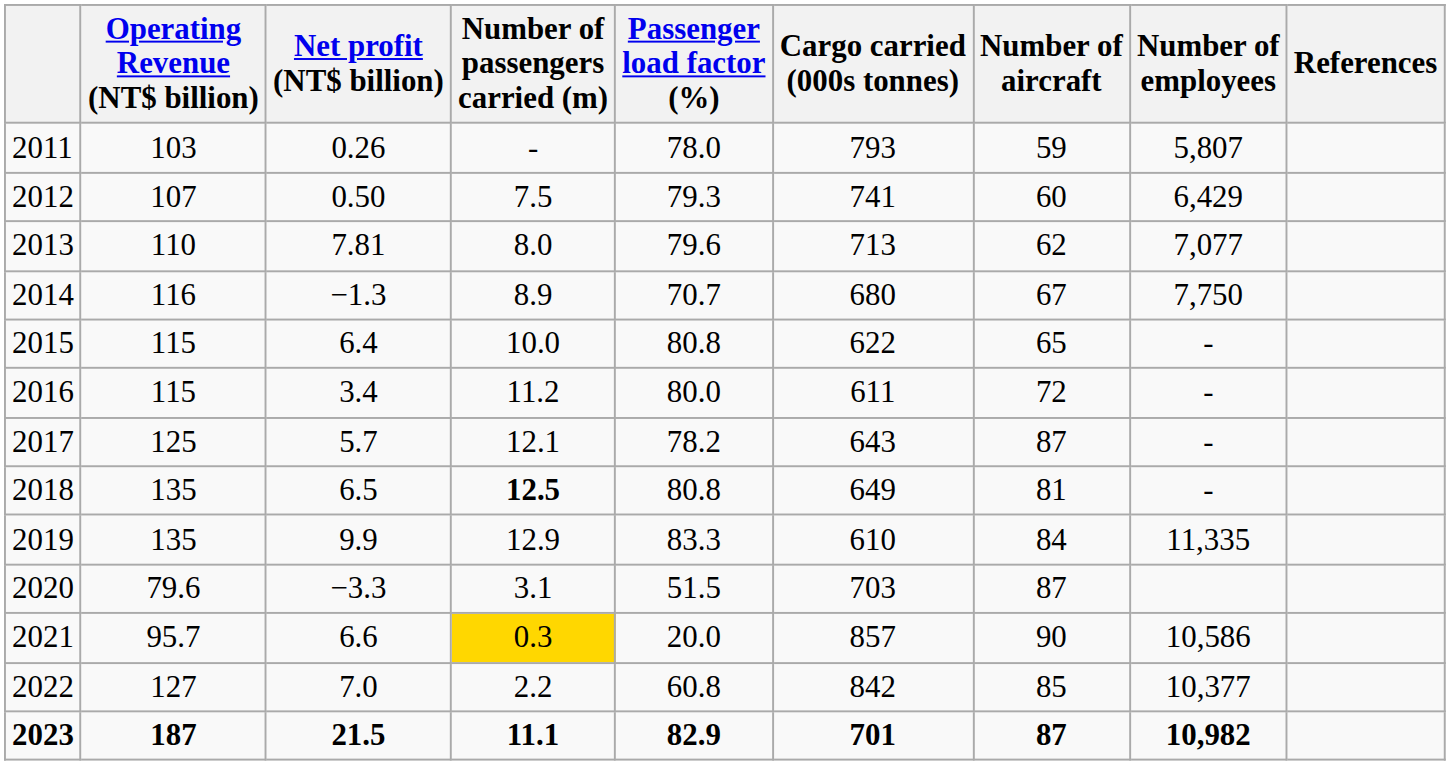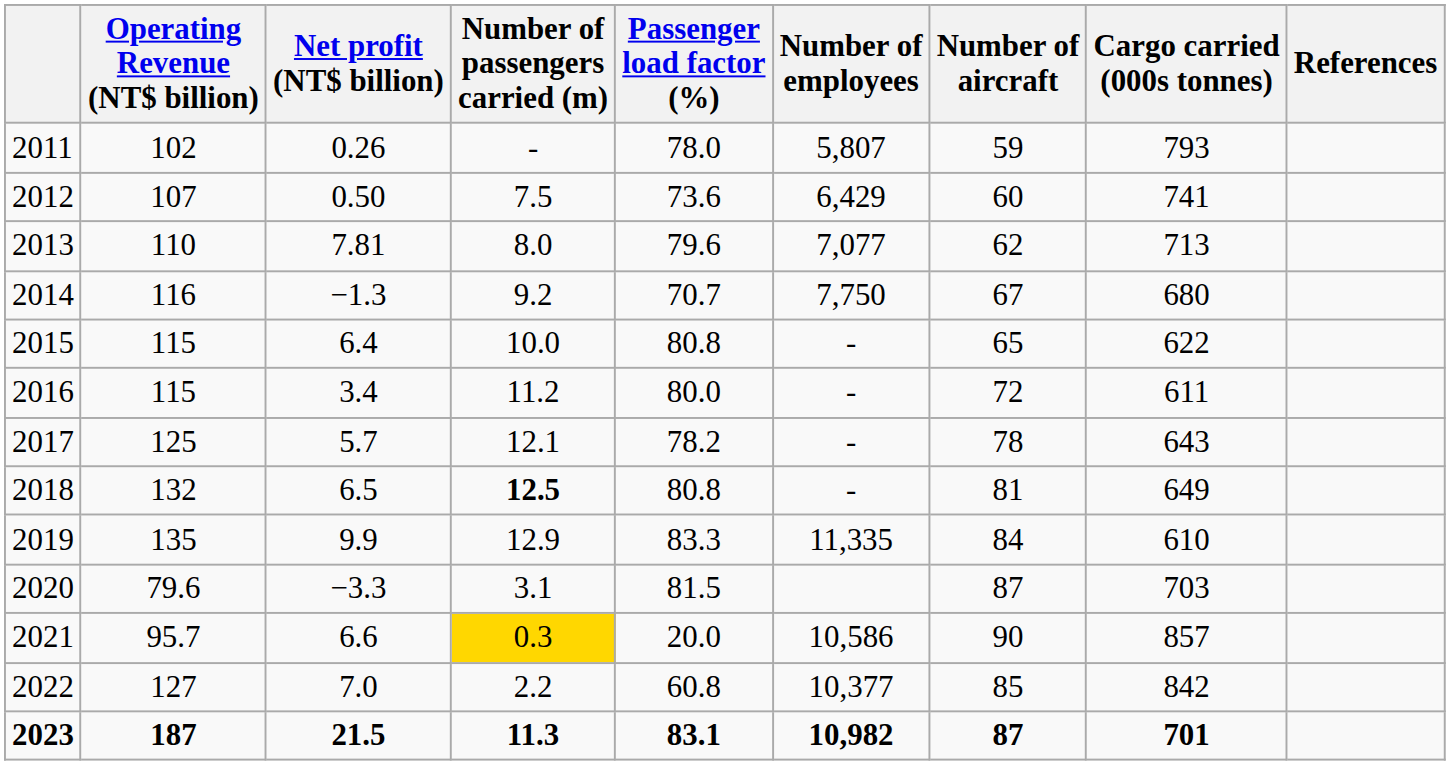 <table class="wikitable" style="text-align:center; ">
 <tr>
 <th></th>
 <th><a href='#'>Operating<br>Revenue</a><br>(NT$ billion)</th>
 <th><a href='#'>Net profit</a><br>(NT$ billion)</th>
 <th>Number of<br>passengers<br>carried (m)</th>
 <th><a href='#'>Passenger<br>load factor</a><br>(%)</th>
+<th>Number of<br>employees</th>
+<th>Number of<br>aircraft</th>
 <th>Cargo carried<br>(000s tonnes)</th>
-<th>Number of<br>aircraft</th>
-<th>Number of<br>employees</th>
 <th>References</th>
 </tr>
 <tr>
 <td align="left">2011</td>
-<td>103</td>
+<td>102</td>
 <td>0.26</td>
 <td>-</td>
 <td>78.0</td>
+<td>5,807</td>
+<td>59</td>
 <td>793</td>
-<td>59</td>
-<td>5,807</td>
 <td></td>
 </tr>
 <tr>
 <td align="left">2012</td>
 <td>107</td>
 <td>0.50</td>
 <td>7.5</td>
-<td>79.3</td>
+<td>73.6</td>
+<td>6,429</td>
+<td>60</td>
 <td>741</td>
-<td>60</td>
-<td>6,429</td>
 <td></td>
 </tr>
 <tr>
 <td align="left">2013</td>
 <td>110</td>
 <td>7.81</td>
 <td>8.0</td>
 <td>79.6</td>
+<td>7,077</td>
+<td>62</td>
 <td>713</td>
-<td>62</td>
-<td>7,077</td>
 <td></td>
 </tr>
 <tr>
 <td align="left">2014</td>
 <td>116</td>
 <td><span>−1.3</span></td>
-<td>8.9</td>
+<td>9.2</td>
 <td>70.7</td>
+<td>7,750</td>
+<td>67</td>
 <td>680</td>
-<td>67</td>
-<td>7,750</td>
 <td></td>
 </tr>
 <tr>
 <td align="left">2015</td>
 <td>115</td>
 <td>6.4</td>
 <td>10.0</td>
 <td>80.8</td>
+<td>-</td>
+<td>65</td>
 <td>622</td>
-<td>65</td>
-<td>-</td>
 <td></td>
 </tr>
 <tr>
 <td align="left">2016</td>
 <td>115</td>
 <td>3.4</td>
 <td>11.2</td>
 <td>80.0</td>
+<td>-</td>
+<td>72</td>
 <td>611</td>
-<td>72</td>
-<td>-</td>
 <td></td>
 </tr>
 <tr>
 <td align="left">2017</td>
 <td>125</td>
 <td>5.7</td>
 <td>12.1</td>
 <td>78.2</td>
+<td>-</td>
+<td>78</td>
 <td>643</td>
-<td>87</td>
-<td>-</td>
 <td></td>
 </tr>
 <tr>
 <td align="left">2018</td>
-<td>135</td>
+<td>132</td>
 <td>6.5</td>
 <td><strong>12.5</strong></td>
 <td>80.8</td>
+<td>-</td>
+<td>81</td>
 <td>649</td>
-<td>81</td>
-<td>-</td>
 <td></td>
 </tr>
 <tr>
 <td>2019</td>
 <td>135</td>
 <td>9.9</td>
 <td>12.9</td>
 <td>83.3</td>
+<td>11,335</td>
+<td>84</td>
 <td>610</td>
-<td>84</td>
-<td>11,335</td>
 <td></td>
 </tr>
 <tr>
 <td>2020</td>
 <td>79.6</td>
 <td><span>−3.3</span></td>
 <td>3.1</td>
-<td>51.5</td>
+<td>81.5</td>
+<td></td>
+<td>87</td>
 <td>703</td>
-<td>87</td>
-<td></td>
 <td></td>
 </tr>
 <tr>
 <td>2021</td>
 <td>95.7</td>
 <td>6.6</td>
 <td style="background: gold;">0.3</td>
 <td>20.0</td>
+<td>10,586</td>
+<td>90</td>
 <td>857</td>
-<td>90</td>
-<td>10,586</td>
 <td></td>
 </tr>
 <tr>
 <td>2022</td>
 <td>127</td>
 <td>7.0</td>
 <td>2.2</td>
 <td>60.8</td>
+<td>10,377</td>
+<td>85</td>
 <td>842</td>
-<td>85</td>
-<td>10,377</td>
 <td></td>
 </tr>
 <tr>
 <td><strong>2023</strong></td>
 <td><strong>187</strong></td>
 <td><strong>21.5</strong></td>
-<td><strong>11.1</strong></td>
-<td><strong>82.9</strong></td>
+<td><strong>11.3</strong></td>
+<td><strong>83.1</strong></td>
+<td><strong>10,982</strong></td>
+<td><strong>87</strong></td>
 <td><strong>701</strong></td>
-<td><strong>87</strong></td>
-<td><strong>10,982</strong></td>
 <td></td>
 </tr>
 </table>
